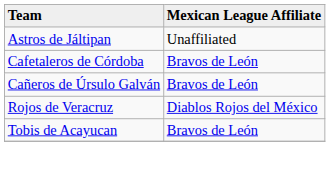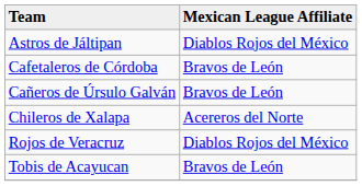 <table class="wikitable">
 <tr>
 <td bgcolor=efefef><div><strong>Team</strong> </div></td>
 <td bgcolor=efefef><div> <strong>Mexican League Affiliate</strong></div></td>
 </tr>
 <tr>
 <td><a href='#'>Astros de Jáltipan</a></td>
-<td>Unaffiliated</td>
+<td><a href='#'>Diablos Rojos del México</a></td>
 </tr>
 <tr>
 <td><a href='#'>Cafetaleros de Córdoba</a></td>
 <td><a href='#'>Bravos de León</a></td>
 </tr>
 <tr>
 <td><a href='#'>Cañeros de Úrsulo Galván</a></td>
 <td><a href='#'>Bravos de León</a></td>
+</tr>
+<tr>
+<td><a href='#'>Chileros de Xalapa</a></td>
+<td><a href='#'>Acereros del Norte</a></td>
 </tr>
 <tr>
 <td><a href='#'>Rojos de Veracruz</a></td>
 <td><a href='#'>Diablos Rojos del México</a></td>
 </tr>
 <tr>
 <td><a href='#'>Tobis de Acayucan</a></td>
 <td><a href='#'>Bravos de León</a></td>
 </tr>
 <tr>
 </tr>
 </table>
